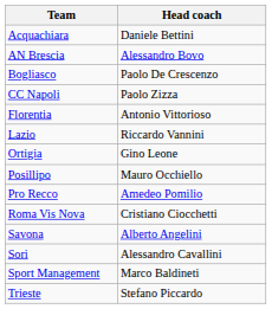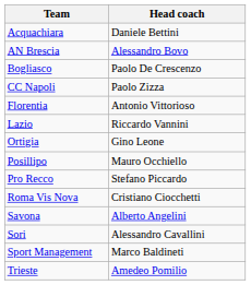 <table class="wikitable" style="font-size:95%;">
 <tr>
 <th width=135>Team</th>
 <th width=180>Head coach</th>
 </tr>
 <tr>
 <td> <a href='#'>Acquachiara</a></td>
 <td> Daniele Bettini</td>
 </tr>
 <tr>
 <td> <a href='#'>AN Brescia</a></td>
 <td> <a href='#'>Alessandro Bovo</a></td>
 </tr>
 <tr>
 <td> <a href='#'>Bogliasco</a></td>
 <td> Paolo De Crescenzo</td>
 </tr>
 <tr>
 <td> <a href='#'>CC Napoli</a></td>
 <td> Paolo Zizza</td>
 </tr>
 <tr>
 <td> <a href='#'>Florentia</a></td>
 <td> Antonio Vittorioso</td>
 </tr>
 <tr>
 <td> <a href='#'>Lazio</a></td>
 <td> Riccardo Vannini</td>
 </tr>
 <tr>
 <td> <a href='#'>Ortigia</a></td>
 <td> Gino Leone</td>
 </tr>
 <tr>
 <td> <a href='#'>Posillipo</a></td>
 <td> Mauro Occhiello</td>
 </tr>
 <tr>
 <td> <a href='#'>Pro Recco</a></td>
-<td> <a href='#'>Amedeo Pomilio</a></td>
+<td> Stefano Piccardo</td>
 </tr>
 <tr>
 <td> <a href='#'>Roma Vis Nova</a></td>
 <td> Cristiano Ciocchetti</td>
 </tr>
 <tr>
 <td> <a href='#'>Savona</a></td>
 <td> <a href='#'>Alberto Angelini</a></td>
 </tr>
 <tr>
 <td> <a href='#'>Sori</a></td>
 <td> Alessandro Cavallini</td>
 </tr>
 <tr>
 <td> <a href='#'>Sport Management</a></td>
 <td> Marco Baldineti</td>
 </tr>
 <tr>
 <td> <a href='#'>Trieste</a></td>
-<td> Stefano Piccardo</td>
+<td> <a href='#'>Amedeo Pomilio</a></td>
 </tr>
 </table>
